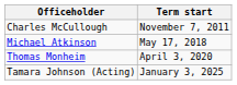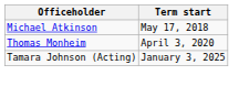 <table class="wikitable sortable">
 <tr style="vertical-align:bottom;">
 <th>Officeholder</th>
 <th>Term start</th>
-</tr>
-<tr>
-<td>Charles McCullough</td>
-<td>November 7, 2011</td>
 </tr>
 <tr>
 <td><a href='#'>Michael Atkinson</a></td>
 <td>May 17, 2018<br></td>
 </tr>
 <tr>
 <td><a href='#'>Thomas Monheim</a></td>
 <td>April 3, 2020<br></td>
 </tr>
 <tr>
 <td>Tamara Johnson (Acting)</td>
 <td>January 3, 2025</td>
 </tr>
 </table>
